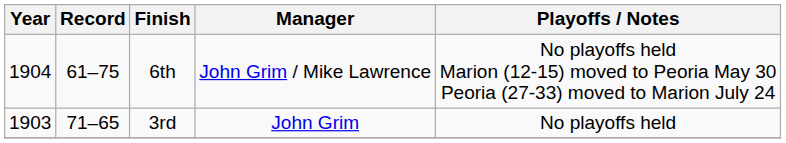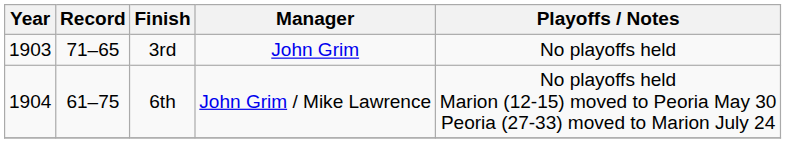 <table class="wikitable">
 <tr style="background: #F2F2F2;">
 <th>Year</th>
 <th>Record</th>
 <th>Finish</th>
 <th>Manager</th>
 <th>Playoffs / Notes</th>
 </tr>
 <tr align=center>
+<td>1903</td>
+<td>71–65</td>
+<td>3rd</td>
+<td><a href='#'>John Grim</a></td>
+<td>No playoffs held</td>
+</tr>
+<tr align=center>
 <td>1904</td>
 <td>61–75</td>
 <td>6th</td>
 <td><a href='#'>John Grim</a> / Mike Lawrence</td>
 <td>No playoffs held<br>Marion (12-15) moved to Peoria May 30<br>Peoria (27-33) moved to Marion July 24</td>
 </tr>
 <tr align=center>
-<td>1903</td>
-<td>71–65</td>
-<td>3rd</td>
-<td><a href='#'>John Grim</a></td>
-<td>No playoffs held</td>
-</tr>
-<tr align=center>
 </tr>
 </table>
